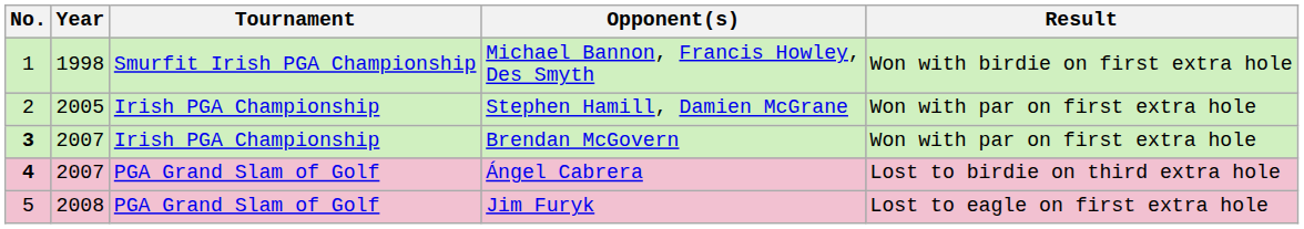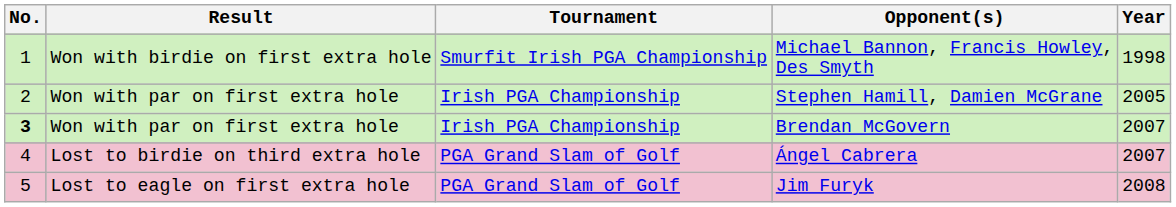 <table class="wikitable" style="font-size:95%;">
 <tr>
 <th>No.</th>
-<th>Year</th>
+<th>Result</th>
 <th>Tournament</th>
 <th>Opponent(s)</th>
-<th>Result</th>
+<th>Year</th>
 </tr>
 <tr style="background:#D0F0C0;">
 <td align=center>1</td>
-<td>1998</td>
+<td>Won with birdie on first extra hole</td>
 <td><a href='#'>Smurfit Irish PGA Championship</a></td>
 <td> <a href='#'>Michael Bannon</a>,  <a href='#'>Francis Howley</a>,<br> <a href='#'>Des Smyth</a></td>
-<td>Won with birdie on first extra hole</td>
+<td>1998</td>
 </tr>
 <tr style="background:#D0F0C0;">
 <td align=center>2</td>
-<td>2005</td>
+<td>Won with par on first extra hole</td>
 <td><a href='#'>Irish PGA Championship</a></td>
 <td> <a href='#'>Stephen Hamill</a>,  <a href='#'>Damien McGrane</a></td>
-<td>Won with par on first extra hole</td>
+<td>2005</td>
 </tr>
 <tr style="background:#D0F0C0;">
 <td align=center><strong>3</strong></td>
-<td>2007</td>
+<td>Won with par on first extra hole</td>
 <td><a href='#'>Irish PGA Championship</a></td>
 <td> <a href='#'>Brendan McGovern</a></td>
-<td>Won with par on first extra hole</td>
+<td>2007</td>
 </tr>
 <tr style="background:#F2C1D1;">
-<td align=center><strong>4</strong></td>
-<td>2007</td>
+<td align=center>4</td>
+<td>Lost to birdie on third extra hole</td>
 <td><a href='#'>PGA Grand Slam of Golf</a></td>
 <td> <a href='#'>Ángel Cabrera</a></td>
-<td>Lost to birdie on third extra hole</td>
+<td>2007</td>
 </tr>
 <tr style="background:#F2C1D1;">
 <td align=center>5</td>
-<td>2008</td>
+<td>Lost to eagle on first extra hole</td>
 <td><a href='#'>PGA Grand Slam of Golf</a></td>
 <td> <a href='#'>Jim Furyk</a></td>
-<td>Lost to eagle on first extra hole</td>
+<td>2008</td>
 </tr>
 </table>
